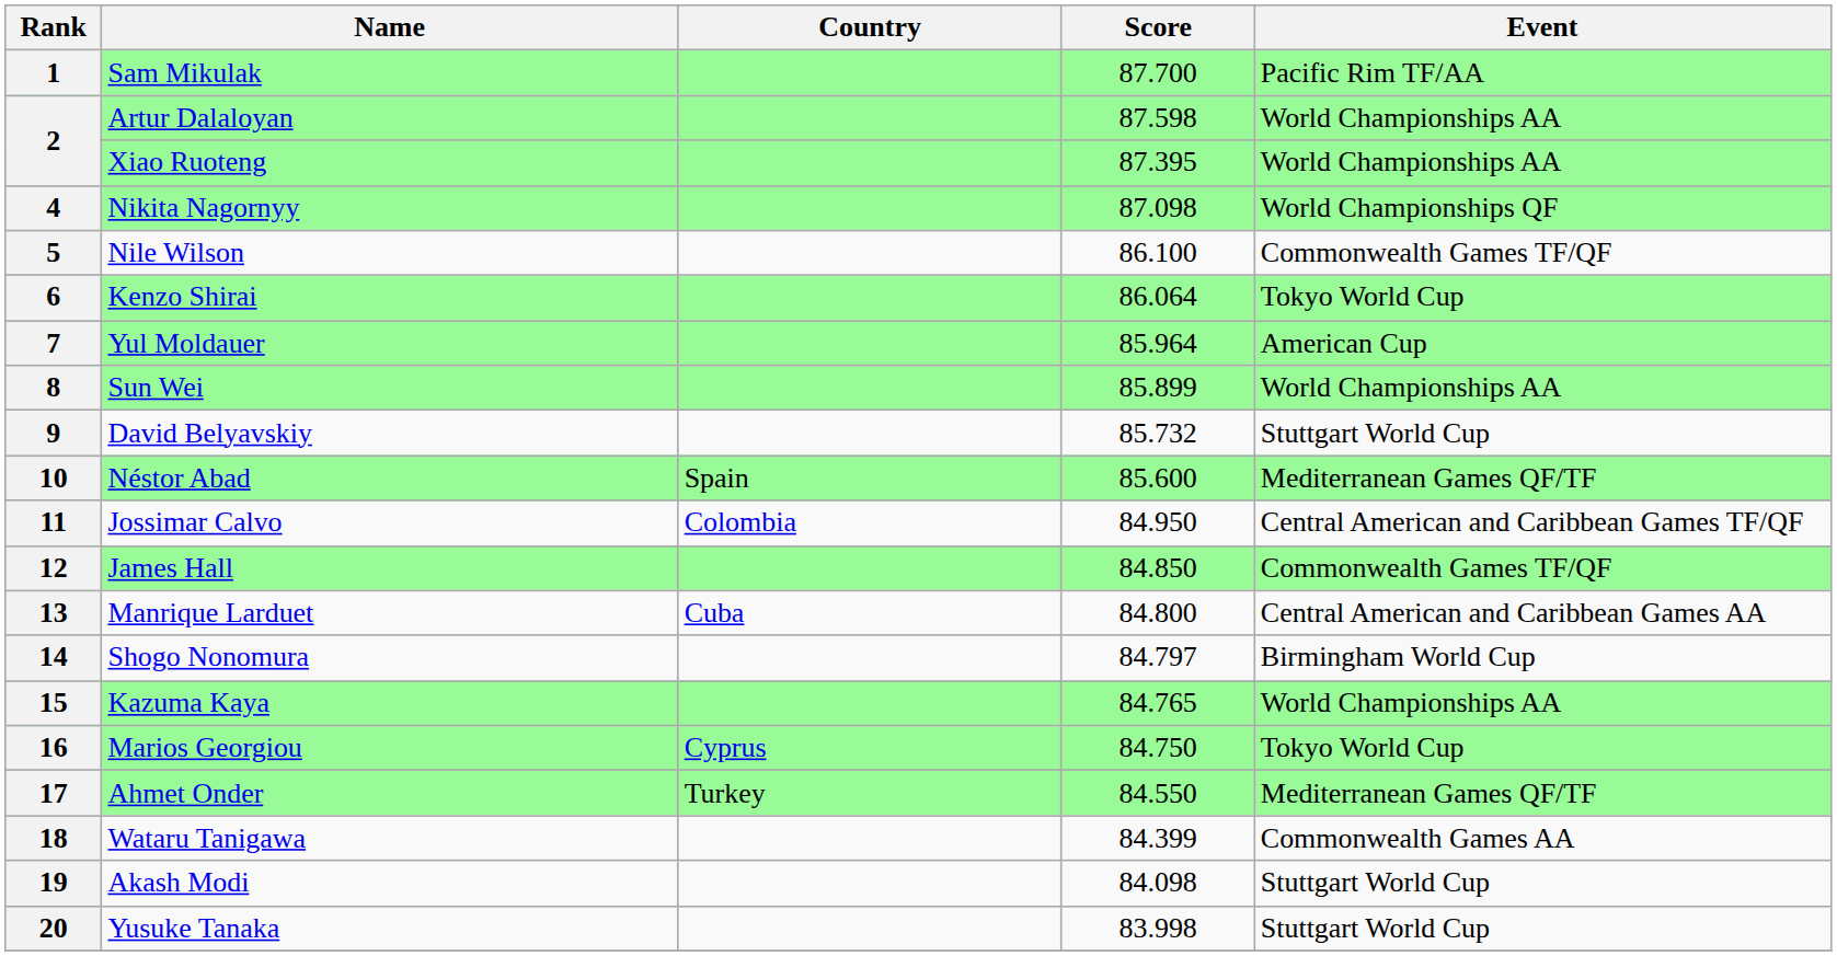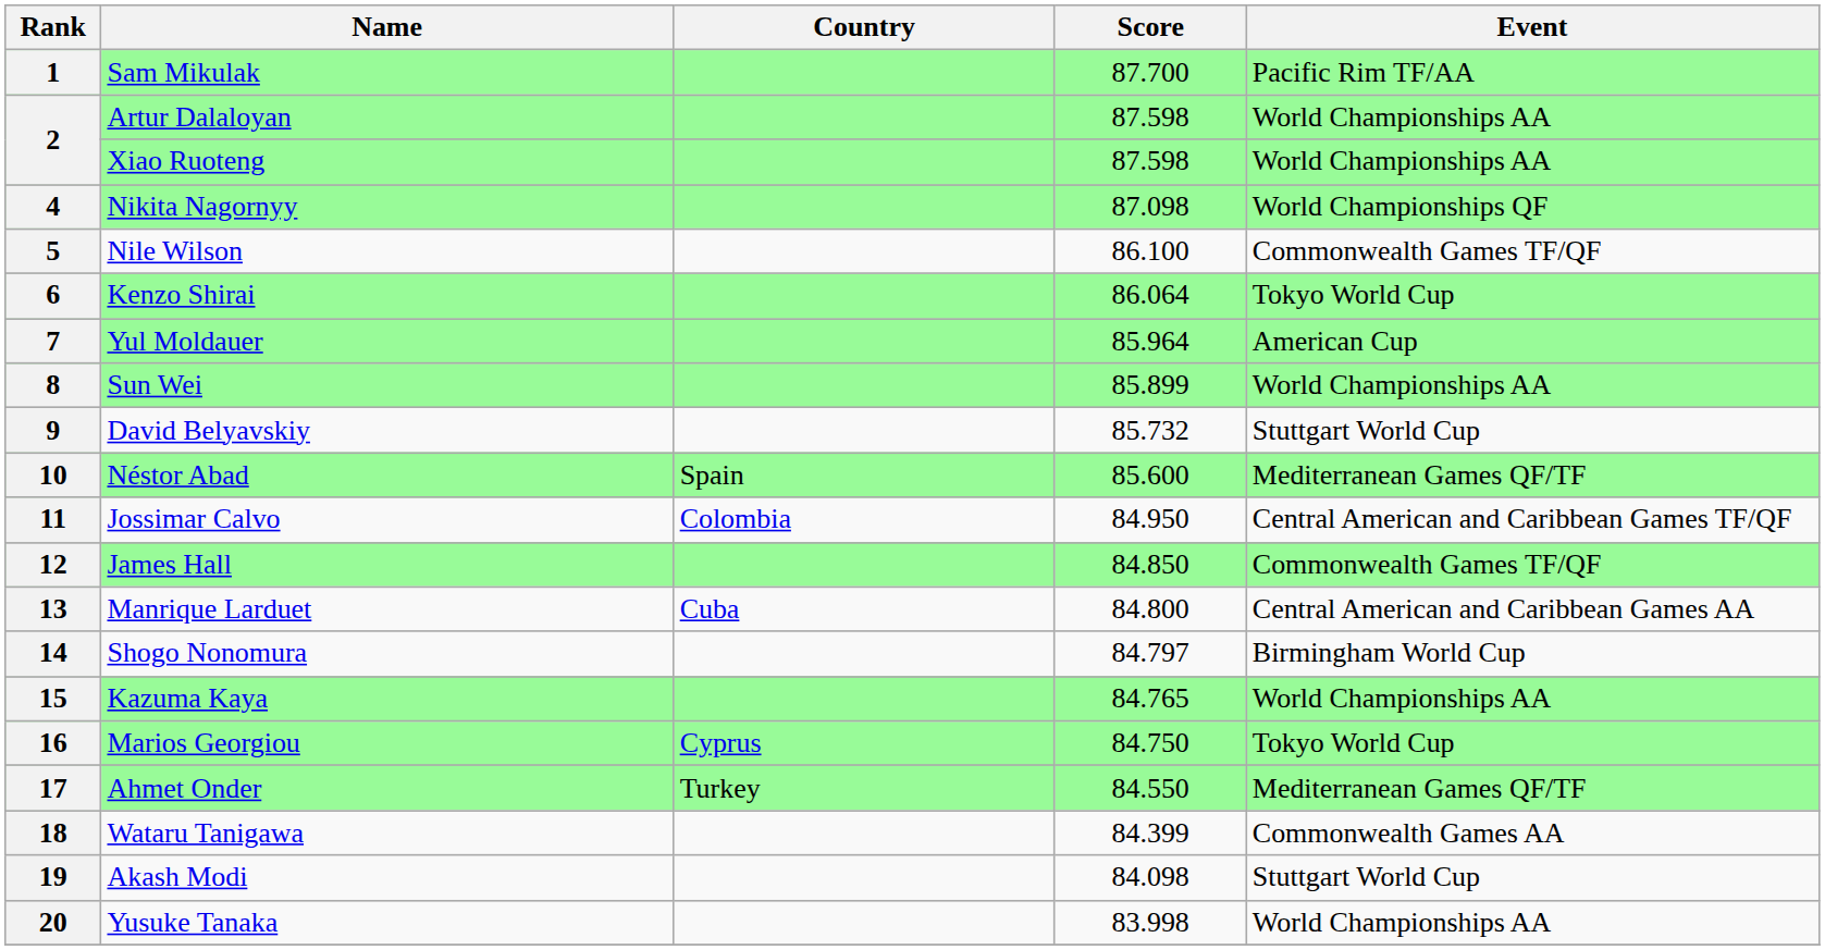 <table class="wikitable sortable" style="width:65%;">
 <tr>
 <th style="text-align:center; width:5%;">Rank</th>
 <th style="text-align:center; width:30%;">Name</th>
 <th style="text-align:center; width:20%;">Country</th>
 <th style="text-align:center; width:10%;">Score</th>
 <th style="text-align:center; width:30%;">Event</th>
 </tr>
 <tr style="background:#98fb98;">
 <th>1</th>
 <td><a href='#'>Sam Mikulak</a></td>
 <td></td>
 <td align="center">87.700</td>
 <td>Pacific Rim TF/AA</td>
 </tr>
 <tr style="background:#98fb98;">
 <th rowspan="2">2</th>
 <td><a href='#'>Artur Dalaloyan</a></td>
 <td></td>
 <td align="center">87.598</td>
 <td>World Championships AA</td>
 </tr>
 <tr style="background:#98fb98;">
 <td><a href='#'>Xiao Ruoteng</a></td>
 <td></td>
-<td align="center">87.395</td>
+<td align="center">87.598</td>
 <td>World Championships AA</td>
 </tr>
 <tr style="background:#98fb98;">
 <th>4</th>
 <td><a href='#'>Nikita Nagornyy</a></td>
 <td></td>
 <td align="center">87.098</td>
 <td>World Championships QF</td>
 </tr>
 <tr>
 <th>5</th>
 <td><a href='#'>Nile Wilson</a></td>
 <td></td>
 <td align="center">86.100</td>
 <td>Commonwealth Games TF/QF</td>
 </tr>
 <tr style="background:#98fb98;">
 <th>6</th>
 <td><a href='#'>Kenzo Shirai</a></td>
 <td></td>
 <td align="center">86.064</td>
 <td>Tokyo World Cup</td>
 </tr>
 <tr style="background:#98fb98;">
 <th>7</th>
 <td><a href='#'>Yul Moldauer</a></td>
 <td></td>
 <td align="center">85.964</td>
 <td>American Cup</td>
 </tr>
 <tr style="background:#98fb98;">
 <th>8</th>
 <td><a href='#'>Sun Wei</a></td>
 <td></td>
 <td align="center">85.899</td>
 <td>World Championships AA</td>
 </tr>
 <tr>
 <th>9</th>
 <td><a href='#'>David Belyavskiy</a></td>
 <td></td>
 <td align="center">85.732</td>
 <td>Stuttgart World Cup</td>
 </tr>
 <tr style="background:#98fb98;">
 <th>10</th>
 <td><a href='#'>Néstor Abad</a></td>
 <td> Spain</td>
 <td align="center">85.600</td>
 <td>Mediterranean Games QF/TF</td>
 </tr>
 <tr>
 <th>11</th>
 <td><a href='#'>Jossimar Calvo</a></td>
 <td><a href='#'>Colombia</a></td>
 <td align="center">84.950</td>
 <td>Central American and Caribbean Games TF/QF</td>
 </tr>
 <tr style="background:#98fb98;">
 <th>12</th>
 <td><a href='#'>James Hall</a></td>
 <td></td>
 <td align="center">84.850</td>
 <td>Commonwealth Games TF/QF</td>
 </tr>
 <tr>
 <th>13</th>
 <td><a href='#'>Manrique Larduet</a></td>
 <td> <a href='#'>Cuba</a></td>
 <td align="center">84.800</td>
 <td>Central American and Caribbean Games AA</td>
 </tr>
 <tr>
 <th>14</th>
 <td><a href='#'>Shogo Nonomura</a></td>
 <td></td>
 <td align="center">84.797</td>
 <td>Birmingham World Cup</td>
 </tr>
 <tr style="background:#98fb98;">
 <th>15</th>
 <td><a href='#'>Kazuma Kaya</a></td>
 <td></td>
 <td align="center">84.765</td>
 <td>World Championships AA</td>
 </tr>
 <tr style="background:#98fb98;">
 <th>16</th>
 <td><a href='#'>Marios Georgiou</a></td>
 <td> <a href='#'>Cyprus</a></td>
 <td align="center">84.750</td>
 <td>Tokyo World Cup</td>
 </tr>
 <tr style="background:#98fb98;">
 <th>17</th>
 <td><a href='#'>Ahmet Onder</a></td>
 <td> Turkey</td>
 <td align="center">84.550</td>
 <td>Mediterranean Games QF/TF</td>
 </tr>
 <tr>
 <th>18</th>
 <td><a href='#'>Wataru Tanigawa</a></td>
 <td></td>
 <td align="center">84.399</td>
 <td>Commonwealth Games AA</td>
 </tr>
 <tr>
 <th>19</th>
 <td><a href='#'>Akash Modi</a></td>
 <td></td>
 <td align="center">84.098</td>
 <td>Stuttgart World Cup</td>
 </tr>
 <tr>
 <th>20</th>
 <td><a href='#'>Yusuke Tanaka</a></td>
 <td></td>
 <td align="center">83.998</td>
-<td>Stuttgart World Cup</td>
+<td>World Championships AA</td>
 </tr>
 <tr>
 </tr>
 </table>
